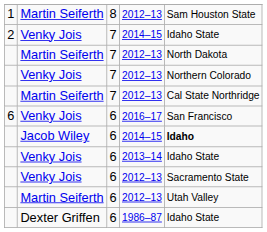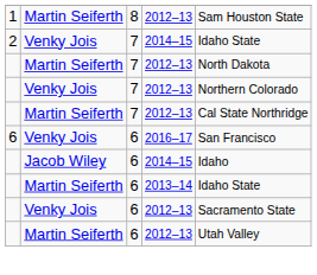 <table class="wikitable">
 <tr>
 </tr>
 <tr>
 <td>1</td>
 <td><a href='#'>Martin Seiferth</a></td>
 <td>8</td>
 <td style="font-size:80%;"><a href='#'>2012–13</a></td>
 <td style="font-size:80%;">Sam Houston State</td>
 </tr>
 <tr>
 <td>2</td>
 <td><a href='#'>Venky Jois</a></td>
 <td>7</td>
 <td style="font-size:80%;"><a href='#'>2014–15</a></td>
 <td style="font-size:80%;">Idaho State</td>
 </tr>
 <tr>
 <td></td>
 <td><a href='#'>Martin Seiferth</a></td>
 <td>7</td>
 <td style="font-size:80%;"><a href='#'>2012–13</a></td>
 <td style="font-size:80%;">North Dakota</td>
 </tr>
 <tr>
 <td></td>
 <td><a href='#'>Venky Jois</a></td>
 <td>7</td>
 <td style="font-size:80%;"><a href='#'>2012–13</a></td>
 <td style="font-size:80%;">Northern Colorado</td>
 </tr>
 <tr>
 <td></td>
 <td><a href='#'>Martin Seiferth</a></td>
 <td>7</td>
 <td style="font-size:80%;"><a href='#'>2012–13</a></td>
 <td style="font-size:80%;">Cal State Northridge</td>
 </tr>
 <tr>
 <td>6</td>
 <td><a href='#'>Venky Jois</a></td>
 <td>6</td>
 <td style="font-size:80%;"><a href='#'>2016–17</a></td>
 <td style="font-size:80%;">San Francisco</td>
 </tr>
 <tr>
 <td></td>
 <td><a href='#'>Jacob Wiley</a></td>
 <td>6</td>
 <td style="font-size:80%;"><a href='#'>2014–15</a></td>
-<td style="font-size:80%;"><strong>Idaho</strong></td>
+<td style="font-size:80%;">Idaho</td>
 </tr>
 <tr>
 <td></td>
-<td><a href='#'>Venky Jois</a></td>
+<td><a href='#'>Martin Seiferth</a></td>
 <td>6</td>
 <td style="font-size:80%;"><a href='#'>2013–14</a></td>
 <td style="font-size:80%;">Idaho State</td>
 </tr>
 <tr>
 <td></td>
 <td><a href='#'>Venky Jois</a></td>
 <td>6</td>
 <td style="font-size:80%;"><a href='#'>2012–13</a></td>
 <td style="font-size:80%;">Sacramento State</td>
 </tr>
 <tr>
 <td></td>
 <td><a href='#'>Martin Seiferth</a></td>
 <td>6</td>
 <td style="font-size:80%;"><a href='#'>2012–13</a></td>
 <td style="font-size:80%;">Utah Valley</td>
 </tr>
-<tr>
-<td></td>
-<td>Dexter Griffen</td>
-<td>6</td>
-<td style="font-size:80%;"><a href='#'>1986–87</a></td>
-<td style="font-size:80%;">Idaho State</td>
-</tr>
 </table>
